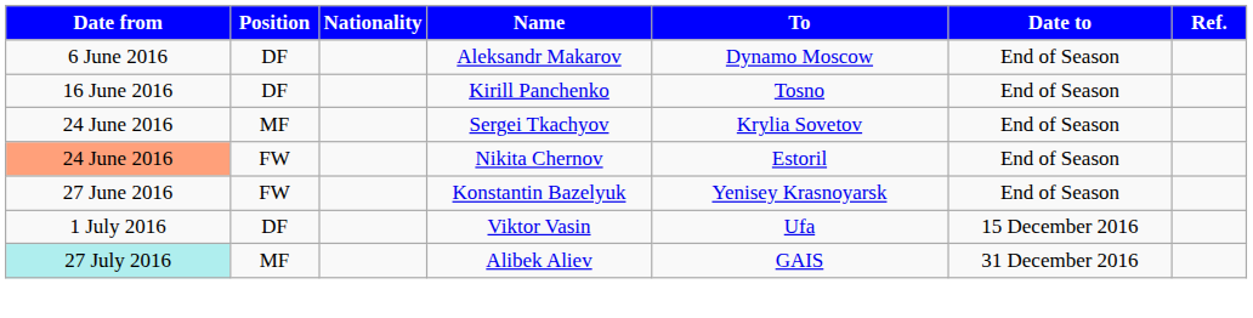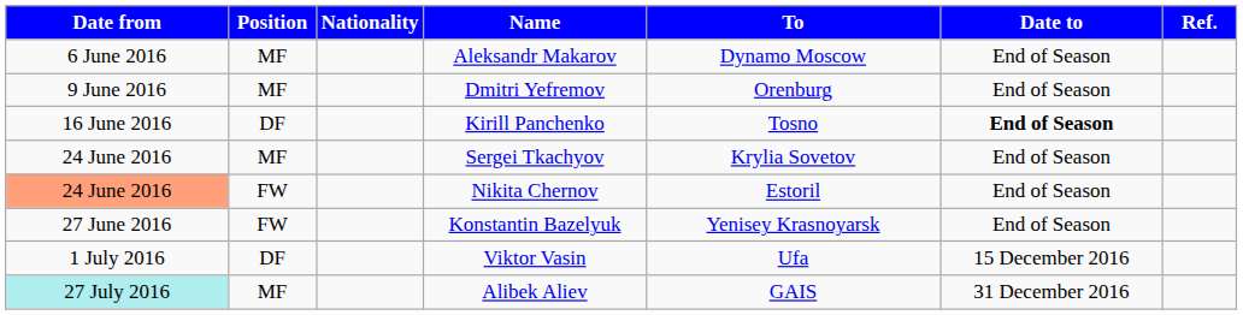 <table class="wikitable" style="text-align:center; font-size:90%; ">
 <tr>
 <th style="background:#00f; color:white; width:150px;">Date from</th>
 <th style="background:#00f; color:white; width:55px;">Position</th>
 <th style="background:#00f; color:white; width:55px;">Nationality</th>
 <th style="background:#00f; color:white; width:150px;">Name</th>
 <th style="background:#00f; color:white; width:200px;">To</th>
 <th style="background:#00f; color:white; width:150px;">Date to</th>
 <th style="background:#00f; color:white; width:45px;">Ref.</th>
 </tr>
 <tr>
 <td>6 June 2016</td>
-<td>DF</td>
+<td>MF</td>
 <td></td>
 <td><a href='#'>Aleksandr Makarov</a></td>
 <td><a href='#'>Dynamo Moscow</a></td>
+<td>End of Season</td>
+<td></td>
+</tr>
+<tr>
+<td>9 June 2016</td>
+<td>MF</td>
+<td></td>
+<td><a href='#'>Dmitri Yefremov</a></td>
+<td><a href='#'>Orenburg</a></td>
 <td>End of Season</td>
 <td></td>
 </tr>
 <tr>
 <td>16 June 2016</td>
 <td>DF</td>
 <td></td>
 <td><a href='#'>Kirill Panchenko</a></td>
 <td><a href='#'>Tosno</a></td>
-<td>End of Season</td>
+<td><strong>End of Season</strong></td>
 <td></td>
 </tr>
 <tr>
 <td>24 June 2016</td>
 <td>MF</td>
 <td></td>
 <td><a href='#'>Sergei Tkachyov</a></td>
 <td><a href='#'>Krylia Sovetov</a></td>
 <td>End of Season</td>
 <td></td>
 </tr>
 <tr>
 <td style="background: lightsalmon;">24 June 2016</td>
 <td>FW</td>
 <td></td>
 <td><a href='#'>Nikita Chernov</a></td>
 <td><a href='#'>Estoril</a></td>
 <td>End of Season</td>
 <td></td>
 </tr>
 <tr>
 <td>27 June 2016</td>
 <td>FW</td>
 <td></td>
 <td><a href='#'>Konstantin Bazelyuk</a></td>
 <td><a href='#'>Yenisey Krasnoyarsk</a></td>
 <td>End of Season</td>
 <td></td>
 </tr>
 <tr>
 <td>1 July 2016</td>
 <td>DF</td>
 <td></td>
 <td><a href='#'>Viktor Vasin</a></td>
 <td><a href='#'>Ufa</a></td>
 <td>15 December 2016</td>
 <td></td>
 </tr>
 <tr>
 <td style="background: paleturquoise;">27 July 2016</td>
 <td>MF</td>
 <td></td>
 <td><a href='#'>Alibek Aliev</a></td>
 <td><a href='#'>GAIS</a></td>
 <td>31 December 2016</td>
 <td></td>
 </tr>
 </table>
